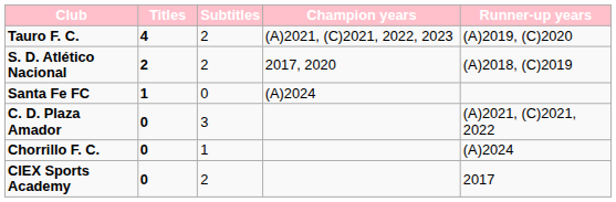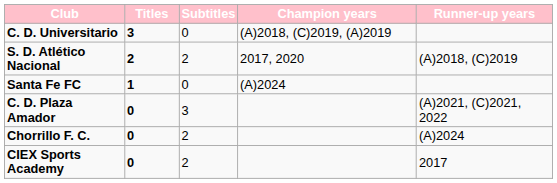 <table align=center width=66% border=1 cellpadding="2" cellspacing="0" style="background: #f9f9f9; border: 1px #aaa solid; border-collapse: collapse; font-size: 85%; text-align: left;">
 <tr align=center bgcolor=pink style="color: white;">
 <th width=22%>Club</th>
 <th width=10%>Titles</th>
 <th width=10%>Subtitles</th>
 <th width=33%>Champion years</th>
 <th width=33%>Runner-up years</th>
 </tr>
-<tr bgcolor=#f9f9f9>
-<td align=left> <strong>Tauro F. C.</strong></td>
-<td><strong>4</strong></td>
-<td>2</td>
-<td>(A)2021, (C)2021, 2022, 2023</td>
-<td>(A)2019, (C)2020</td>
+<tr>
+<td align=left> <strong>C. D. Universitario</strong></td>
+<td><strong>3</strong></td>
+<td>0</td>
+<td>(A)2018, (C)2019, (A)2019</td>
+<td></td>
 </tr>
 <tr>
 <td align=left>  <strong>S. D. Atlético Nacional</strong></td>
 <td><strong>2</strong></td>
 <td>2</td>
 <td>2017, 2020</td>
 <td>(A)2018, (C)2019</td>
 </tr>
 <tr>
 <td align=left>  <strong>Santa Fe FC</strong></td>
 <td><strong>1</strong></td>
 <td>0</td>
 <td>(A)2024</td>
 <td></td>
 </tr>
 <tr>
 <td align=left>  <strong>C. D. Plaza Amador</strong></td>
 <td><strong>0</strong></td>
 <td>3</td>
 <td></td>
 <td>(A)2021, (C)2021, 2022</td>
 </tr>
 <tr>
 <td align=left>  <strong>Chorrillo F. C.</strong></td>
 <td><strong>0</strong></td>
-<td>1</td>
+<td>2</td>
 <td></td>
 <td>(A)2024</td>
 </tr>
 <tr>
 <td align=left>  <strong>CIEX Sports Academy</strong></td>
 <td><strong>0</strong></td>
 <td>2</td>
 <td></td>
 <td>2017</td>
 </tr>
 </table>
